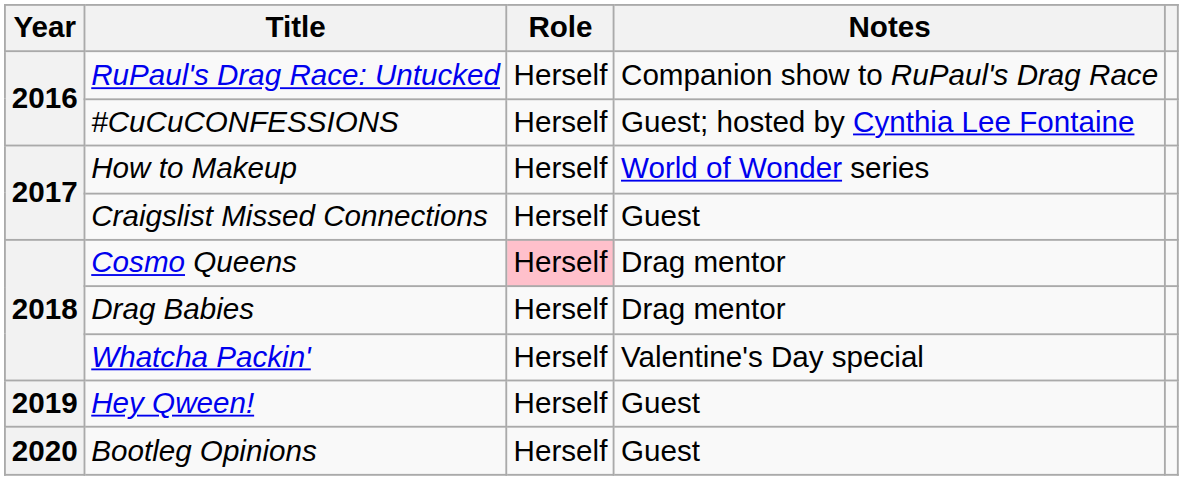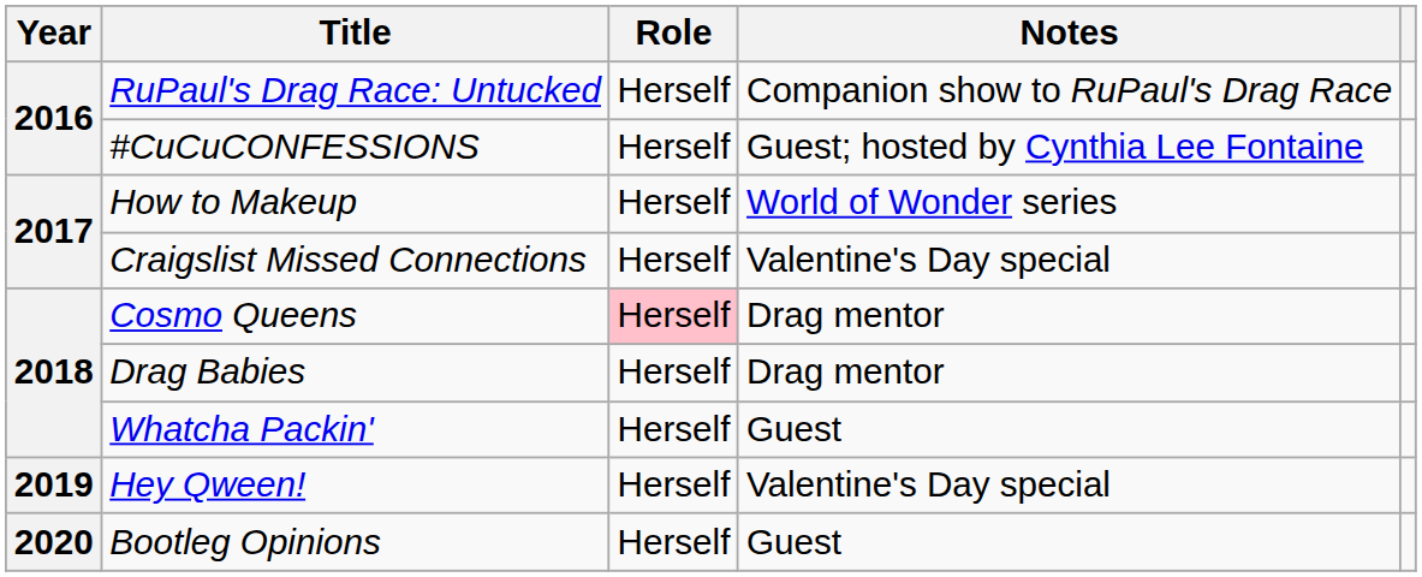 <table class="wikitable plainrowheaders sortable" style="text-align:left;">
 <tr>
 <th>Year</th>
 <th>Title</th>
 <th scope="col">Role</th>
 <th scope="col" class="unsortable">Notes</th>
 <th scope="col" class="unsortable"></th>
 </tr>
 <tr>
 <th scope="row" rowspan="2">2016</th>
 <td><em><a href='#'>RuPaul's Drag Race: Untucked</a></em></td>
 <td>Herself</td>
 <td>Companion show to <em>RuPaul's Drag Race</em></td>
 <td style="text-align: center;"></td>
 </tr>
 <tr>
 <td><em>#CuCuCONFESSIONS</em></td>
 <td>Herself</td>
 <td>Guest; hosted by <a href='#'>Cynthia Lee Fontaine</a></td>
 <td style="text-align: center;"></td>
 </tr>
 <tr>
 <th scope="row" rowspan="2">2017</th>
 <td><em>How to Makeup</em></td>
 <td>Herself</td>
 <td><a href='#'>World of Wonder</a> series</td>
 <td style="text-align: center;"></td>
 </tr>
 <tr>
 <td><em>Craigslist Missed Connections</em></td>
 <td>Herself</td>
-<td>Guest</td>
+<td>Valentine's Day special</td>
 <td style="text-align: center;"></td>
 </tr>
 <tr>
 <th scope="row" rowspan="3">2018</th>
 <td><em><a href='#'>Cosmo</a> Queens</em></td>
 <td style="background: pink;">Herself</td>
 <td>Drag mentor</td>
 <td style="text-align: center;"></td>
 </tr>
 <tr>
 <td><em>Drag Babies</em></td>
 <td>Herself</td>
 <td>Drag mentor</td>
 <td style="text-align: center;"></td>
 </tr>
 <tr>
 <td><em><a href='#'>Whatcha Packin'</a></em></td>
 <td>Herself</td>
-<td>Valentine's Day special</td>
+<td>Guest</td>
 <td style="text-align: center;"></td>
 </tr>
 <tr>
 <th scope="row">2019</th>
 <td><em><a href='#'>Hey Qween!</a></em></td>
 <td>Herself</td>
-<td>Guest</td>
+<td>Valentine's Day special</td>
 <td style="text-align: center;"></td>
 </tr>
 <tr>
 <th scope="row">2020</th>
 <td><em>Bootleg Opinions</em></td>
 <td>Herself</td>
 <td>Guest</td>
 <td style="text-align: center;"></td>
 </tr>
 </table>
